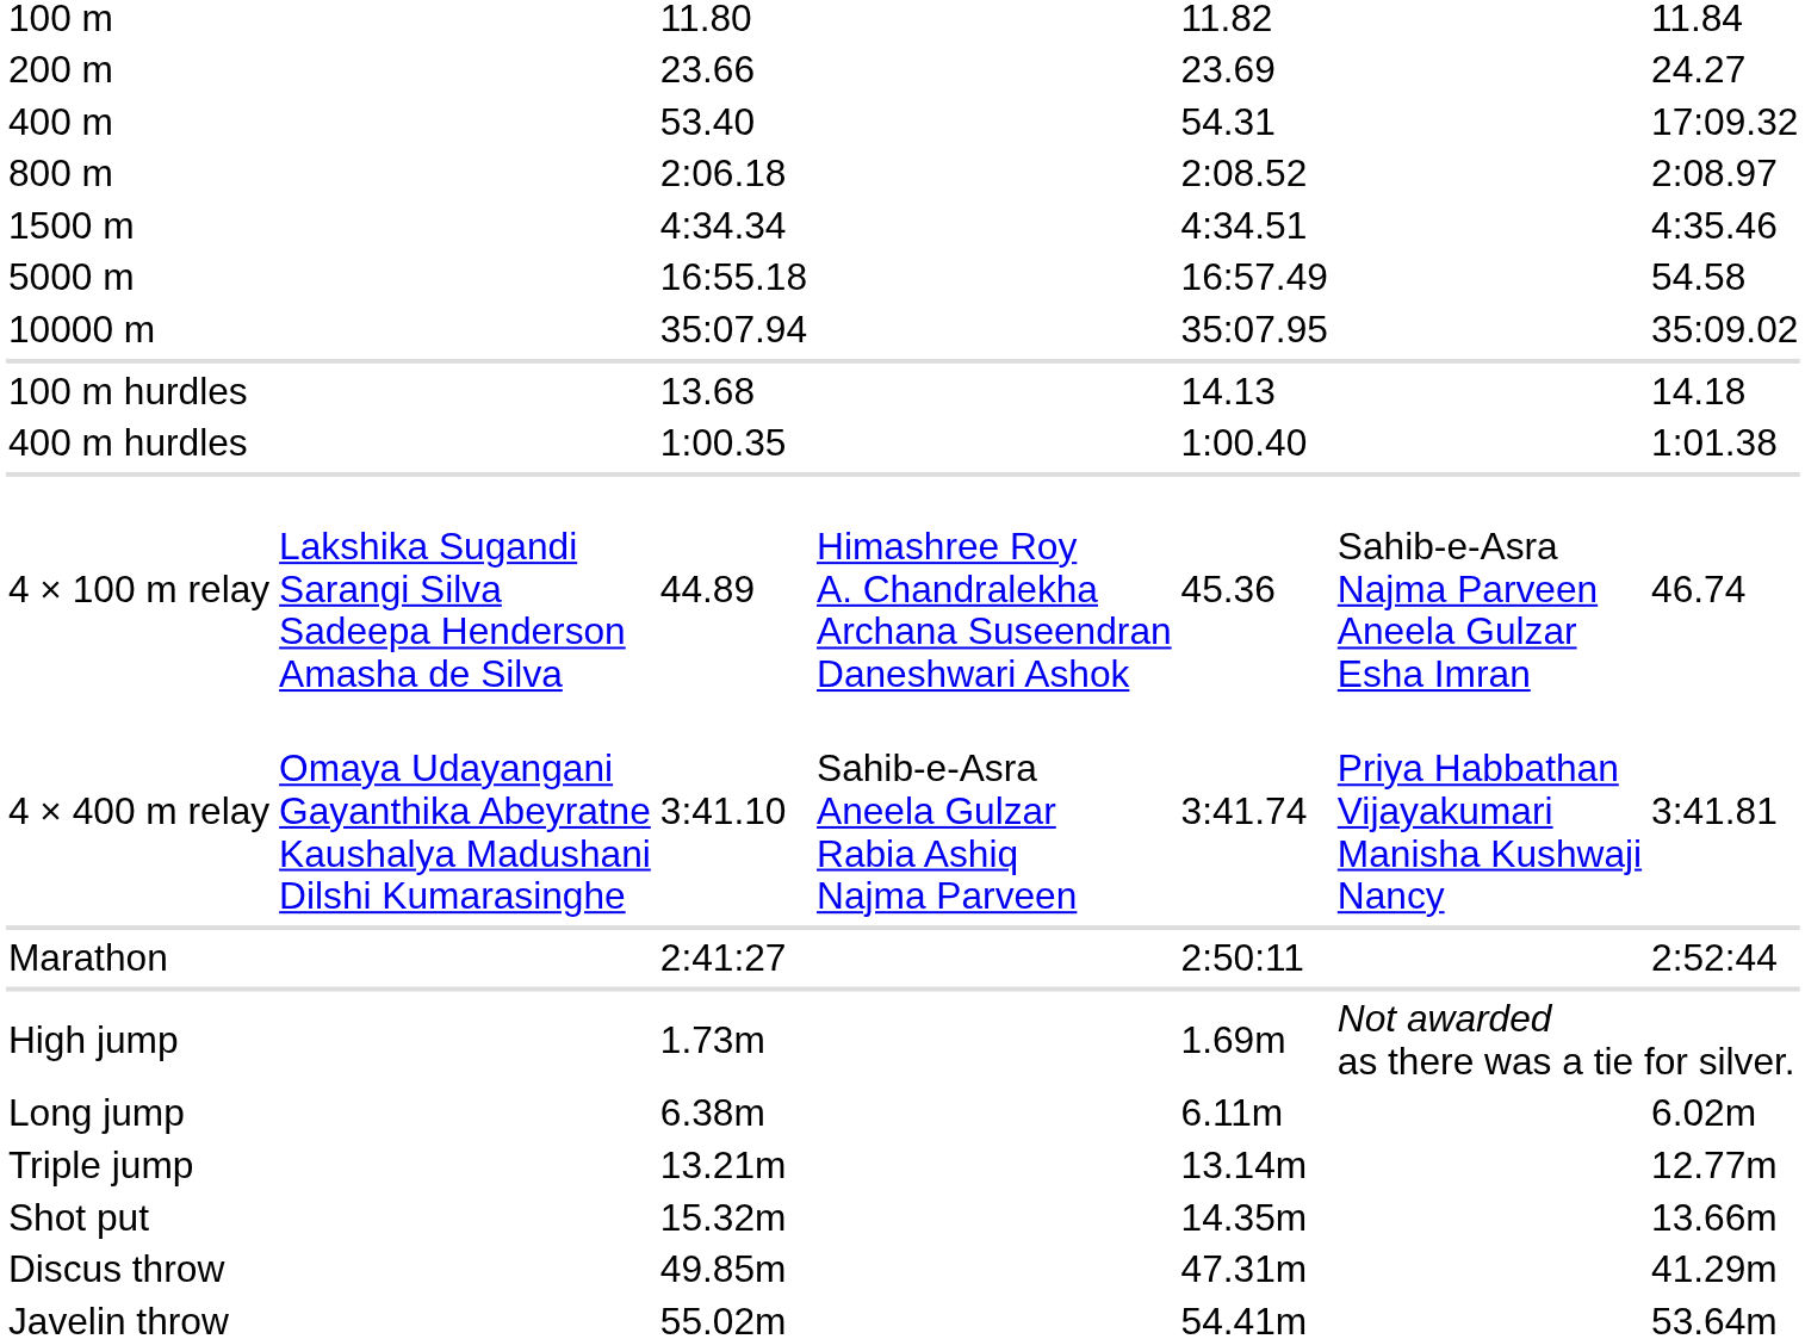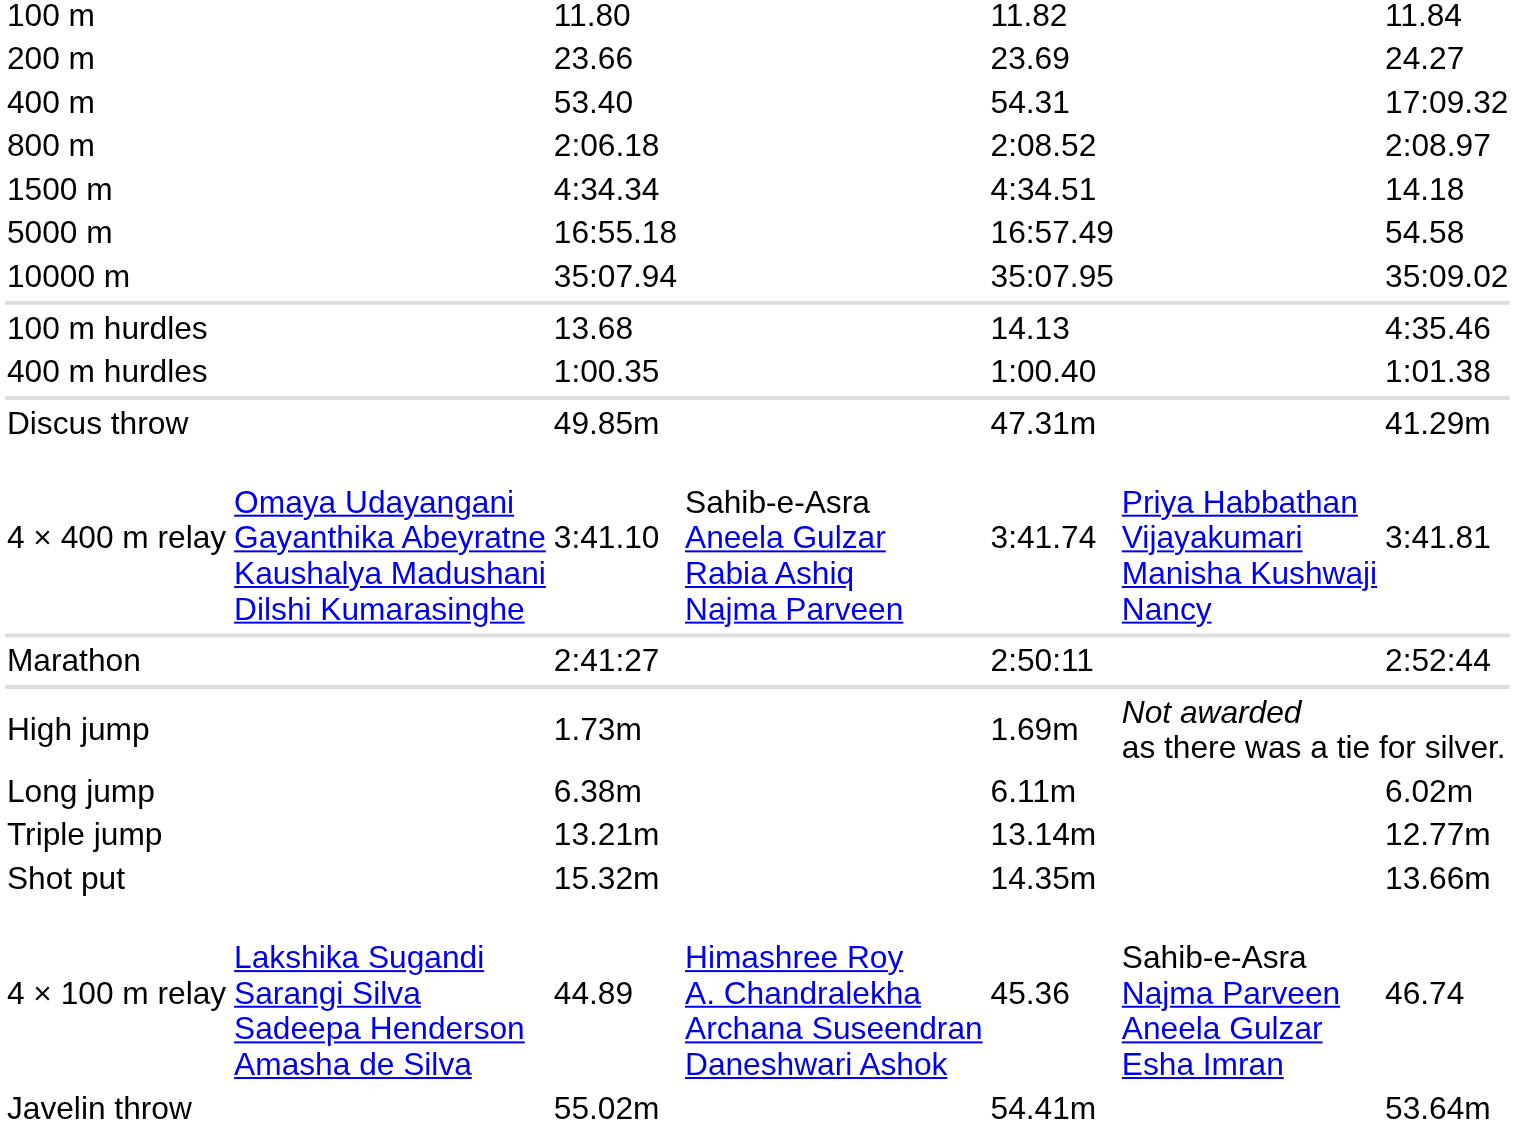 <table>
 <tr>
 <td>100 m</td>
 <td></td>
 <td>11.80</td>
 <td></td>
 <td>11.82</td>
 <td></td>
 <td>11.84</td>
 </tr>
 <tr>
 <td>200 m</td>
 <td></td>
 <td>23.66</td>
 <td></td>
 <td>23.69 </td>
 <td></td>
 <td>24.27</td>
 </tr>
 <tr>
 <td>400 m</td>
 <td></td>
 <td>53.40</td>
 <td></td>
 <td>54.31</td>
 <td></td>
 <td>17:09.32</td>
 </tr>
 <tr>
 <td>800 m</td>
 <td></td>
 <td>2:06.18</td>
 <td></td>
 <td>2:08.52</td>
 <td></td>
 <td>2:08.97</td>
 </tr>
 <tr>
 <td>1500 m</td>
 <td></td>
 <td>4:34.34</td>
 <td></td>
 <td>4:34.51</td>
 <td></td>
-<td>4:35.46</td>
+<td>14.18</td>
 </tr>
 <tr>
 <td>5000 m</td>
 <td></td>
 <td>16:55.18</td>
 <td></td>
 <td>16:57.49</td>
 <td></td>
 <td>54.58</td>
 </tr>
 <tr>
 <td>10000 m</td>
 <td></td>
 <td>35:07.94</td>
 <td></td>
 <td>35:07.95</td>
 <td></td>
 <td>35:09.02</td>
 </tr>
 <tr style="background-color:#dddddd;">
 <td colspan="7"></td>
 </tr>
 <tr>
 <td>100 m hurdles</td>
 <td></td>
 <td>13.68</td>
 <td></td>
 <td>14.13</td>
 <td></td>
-<td>14.18</td>
+<td>4:35.46</td>
 </tr>
 <tr>
 <td>400 m hurdles</td>
 <td></td>
 <td>1:00.35 </td>
 <td></td>
 <td>1:00.40</td>
 <td></td>
 <td>1:01.38</td>
 </tr>
 <tr style="background-color:#dddddd;">
 <td colspan="7"></td>
 </tr>
 <tr>
-<td>4 × 100 m relay</td>
-<td><br><a href='#'>Lakshika Sugandi</a><br><a href='#'>Sarangi Silva</a><br><a href='#'>Sadeepa Henderson</a><br><a href='#'>Amasha de Silva</a></td>
-<td>44.89</td>
-<td><br><a href='#'>Himashree Roy</a><br><a href='#'>A. Chandralekha</a><br><a href='#'>Archana Suseendran</a><br><a href='#'>Daneshwari Ashok</a></td>
-<td>45.36</td>
-<td><br>Sahib-e-Asra<br><a href='#'>Najma Parveen</a><br><a href='#'>Aneela Gulzar</a><br><a href='#'>Esha Imran</a></td>
-<td>46.74</td>
+<td>Discus throw</td>
+<td></td>
+<td>49.85m</td>
+<td></td>
+<td>47.31m</td>
+<td></td>
+<td>41.29m</td>
 </tr>
 <tr>
 <td>4 × 400 m relay</td>
 <td><br><a href='#'>Omaya Udayangani</a><br><a href='#'>Gayanthika Abeyratne</a><br><a href='#'>Kaushalya Madushani</a><br><a href='#'>Dilshi Kumarasinghe</a></td>
 <td>3:41.10</td>
 <td><br>Sahib-e-Asra<br><a href='#'>Aneela Gulzar</a><br><a href='#'>Rabia Ashiq</a><br><a href='#'>Najma Parveen</a></td>
 <td>3:41.74</td>
 <td><br><a href='#'>Priya Habbathan</a><br><a href='#'>Vijayakumari</a><br><a href='#'>Manisha Kushwaji</a><br><a href='#'>Nancy</a></td>
 <td>3:41.81</td>
 </tr>
 <tr style="background-color:#dddddd;">
 <td colspan="7"></td>
 </tr>
 <tr>
 <td>Marathon</td>
 <td></td>
 <td>2:41:27</td>
 <td></td>
 <td>2:50:11 </td>
 <td></td>
 <td>2:52:44</td>
 </tr>
 <tr style="background-color:#dddddd;">
 <td colspan="7"></td>
 </tr>
 <tr>
 <td>High jump</td>
 <td></td>
 <td>1.73m</td>
 <td><br></td>
 <td>1.69m</td>
 <td colspan=2><em>Not awarded</em><br><span>as there was a tie for silver.</span></td>
 </tr>
 <tr>
 <td>Long jump</td>
 <td></td>
 <td>6.38m</td>
 <td></td>
 <td>6.11m</td>
 <td></td>
 <td>6.02m</td>
 </tr>
 <tr>
 <td>Triple jump</td>
 <td></td>
 <td>13.21m</td>
 <td></td>
 <td>13.14m</td>
 <td></td>
 <td>12.77m</td>
 </tr>
 <tr>
 <td>Shot put</td>
 <td></td>
 <td>15.32m</td>
 <td></td>
 <td>14.35m</td>
 <td></td>
 <td>13.66m</td>
 </tr>
 <tr>
-<td>Discus throw</td>
-<td></td>
-<td>49.85m</td>
-<td></td>
-<td>47.31m</td>
-<td></td>
-<td>41.29m</td>
+<td>4 × 100 m relay</td>
+<td><br><a href='#'>Lakshika Sugandi</a><br><a href='#'>Sarangi Silva</a><br><a href='#'>Sadeepa Henderson</a><br><a href='#'>Amasha de Silva</a></td>
+<td>44.89</td>
+<td><br><a href='#'>Himashree Roy</a><br><a href='#'>A. Chandralekha</a><br><a href='#'>Archana Suseendran</a><br><a href='#'>Daneshwari Ashok</a></td>
+<td>45.36</td>
+<td><br>Sahib-e-Asra<br><a href='#'>Najma Parveen</a><br><a href='#'>Aneela Gulzar</a><br><a href='#'>Esha Imran</a></td>
+<td>46.74</td>
 </tr>
 <tr>
 <td>Javelin throw</td>
 <td></td>
 <td>55.02m</td>
 <td></td>
 <td>54.41m</td>
 <td></td>
 <td>53.64m</td>
 </tr>
 </table>
